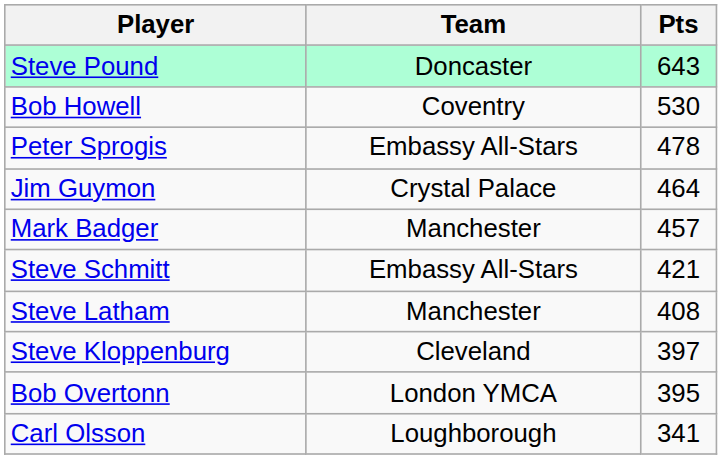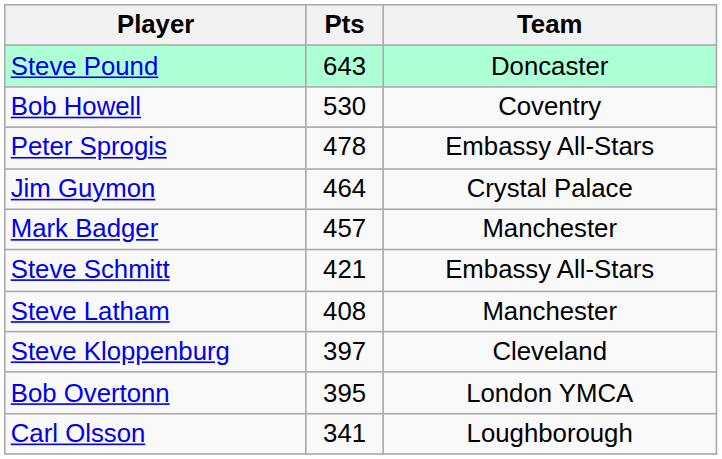 <table class="wikitable" style="font-size: 100%">
 <tr>
 <th width=180>Player</th>
+<th width=40>Pts</th>
 <th width=200>Team</th>
-<th width=40>Pts</th>
 </tr>
 <tr align=center style="background: #ADFFD6;">
 <td align="left"><a href='#'>Steve Pound</a></td>
+<td>643</td>
 <td>Doncaster</td>
-<td>643</td>
 </tr>
 <tr align=center>
 <td align="left"><a href='#'>Bob Howell</a></td>
+<td>530</td>
 <td>Coventry</td>
-<td>530</td>
 </tr>
 <tr align=center>
 <td align="left"><a href='#'>Peter Sprogis</a></td>
+<td>478</td>
 <td>Embassy All-Stars</td>
-<td>478</td>
 </tr>
 <tr align=center>
 <td align="left"><a href='#'>Jim Guymon</a></td>
+<td>464</td>
 <td>Crystal Palace</td>
-<td>464</td>
 </tr>
 <tr align=center>
 <td align="left"><a href='#'>Mark Badger</a></td>
+<td>457</td>
 <td>Manchester</td>
-<td>457</td>
 </tr>
 <tr align=center>
 <td align="left"><a href='#'>Steve Schmitt</a></td>
+<td>421</td>
 <td>Embassy All-Stars</td>
-<td>421</td>
 </tr>
 <tr align=center>
 <td align="left"><a href='#'>Steve Latham</a></td>
+<td>408</td>
 <td>Manchester</td>
-<td>408</td>
 </tr>
 <tr align=center>
 <td align="left"><a href='#'>Steve Kloppenburg</a></td>
+<td>397</td>
 <td>Cleveland</td>
-<td>397</td>
 </tr>
 <tr align=center>
 <td align="left"><a href='#'>Bob Overtonn</a></td>
+<td>395</td>
 <td>London YMCA</td>
-<td>395</td>
 </tr>
 <tr align=center>
 <td align="left"><a href='#'>Carl Olsson</a></td>
+<td>341</td>
 <td>Loughborough</td>
-<td>341</td>
 </tr>
 </table>
